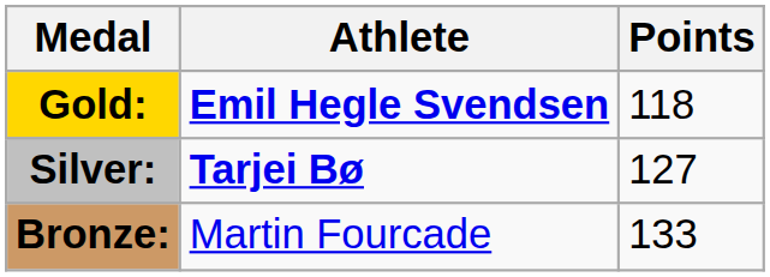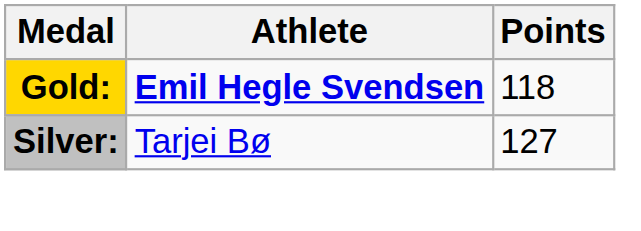 <table class="wikitable">
 <tr>
 <th><strong>Medal</strong></th>
 <th><strong>Athlete</strong></th>
 <th><strong>Points</strong></th>
 </tr>
 <tr>
 <td style="text-align:center;background-color:gold;"><strong>Gold:</strong></td>
 <td> <strong><a href='#'>Emil Hegle Svendsen</a></strong></td>
 <td>118</td>
 </tr>
 <tr>
 <td style="text-align:center;background-color:silver;"><strong>Silver:</strong></td>
-<td><strong> <a href='#'>Tarjei Bø</a></strong></td>
+<td> <a href='#'>Tarjei Bø</a></td>
 <td>127</td>
 </tr>
-<tr>
-<td style="text-align:center;background-color:#CC9966;"><strong>Bronze:</strong></td>
-<td> <a href='#'>Martin Fourcade</a></td>
-<td>133</td>
-</tr>
 </table>
